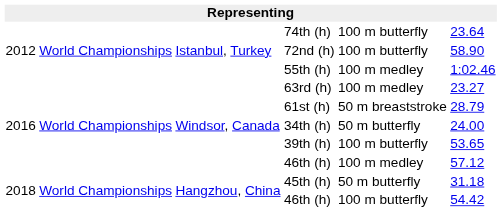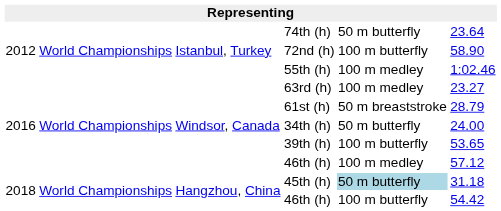 <table>
 <tr>
 <th bgcolor="#eeeeee" colspan="6">Representing </th>
 </tr>
 <tr>
 <td rowspan=3>2012</td>
 <td rowspan=3><a href='#'>World Championships</a></td>
 <td rowspan=3 align=left> <a href='#'>Istanbul</a>, <a href='#'>Turkey</a></td>
 <td>74th (h)</td>
-<td>100 m butterfly</td>
+<td>50 m butterfly</td>
 <td><a href='#'>23.64</a></td>
 </tr>
 <tr>
 <td>72nd (h)</td>
 <td>100 m butterfly</td>
 <td><a href='#'>58.90</a></td>
 </tr>
 <tr>
 <td>55th (h)</td>
 <td>100 m medley</td>
 <td><a href='#'>1:02.46</a></td>
 </tr>
 <tr>
 <td rowspan=5>2016</td>
 <td rowspan=5><a href='#'>World Championships</a></td>
 <td rowspan=5 align=left> <a href='#'>Windsor</a>, <a href='#'>Canada</a></td>
 <td>63rd (h)</td>
 <td>100 m medley</td>
 <td><a href='#'>23.27</a></td>
 </tr>
 <tr>
 <td>61st (h)</td>
 <td>50 m breaststroke</td>
 <td><a href='#'>28.79</a></td>
 </tr>
 <tr>
 <td>34th (h)</td>
 <td>50 m butterfly</td>
 <td><a href='#'>24.00</a></td>
 </tr>
 <tr>
 <td>39th (h)</td>
 <td>100 m butterfly</td>
 <td><a href='#'>53.65</a></td>
 </tr>
 <tr>
 <td>46th (h)</td>
 <td>100 m medley</td>
 <td><a href='#'>57.12</a></td>
 </tr>
 <tr>
 <td rowspan=2>2018</td>
 <td rowspan=2><a href='#'>World Championships</a></td>
 <td rowspan=2 align=left> <a href='#'>Hangzhou</a>, <a href='#'>China</a></td>
 <td>45th (h)</td>
-<td>50 m butterfly</td>
+<td style="background: lightblue;">50 m butterfly</td>
 <td><a href='#'>31.18</a></td>
 </tr>
 <tr>
 <td>46th (h)</td>
 <td>100 m butterfly</td>
 <td><a href='#'>54.42</a></td>
 </tr>
 </table>
